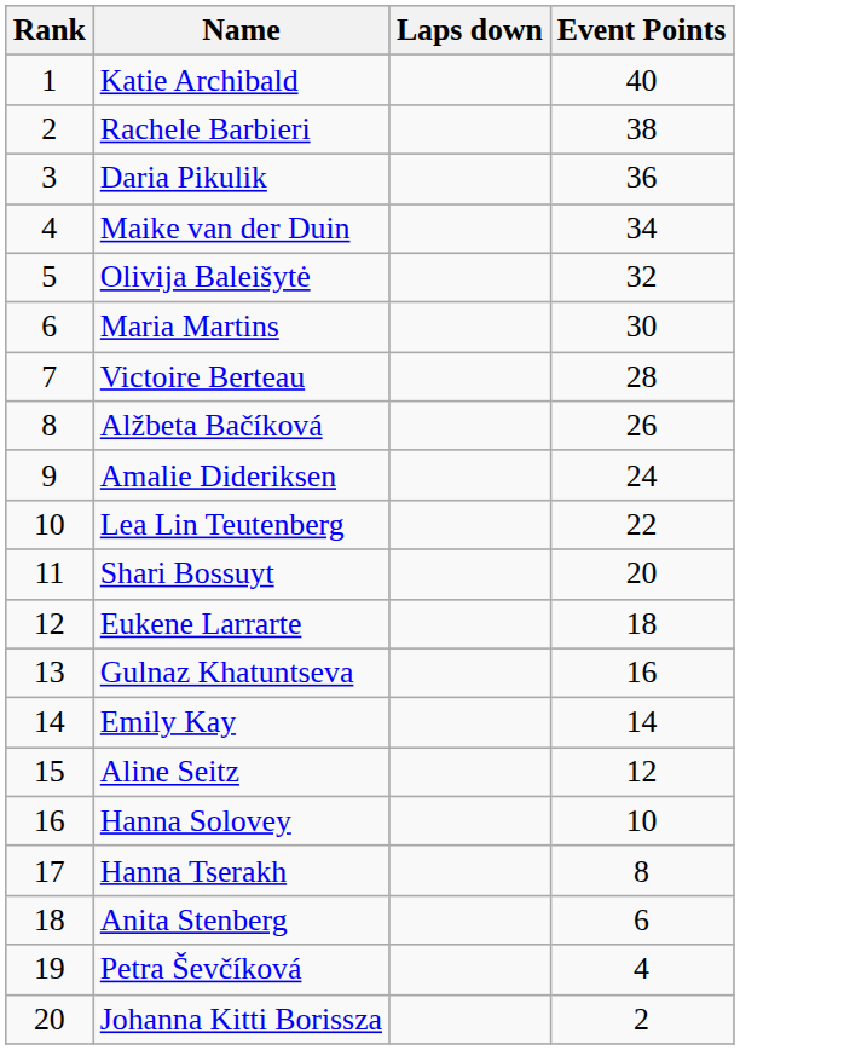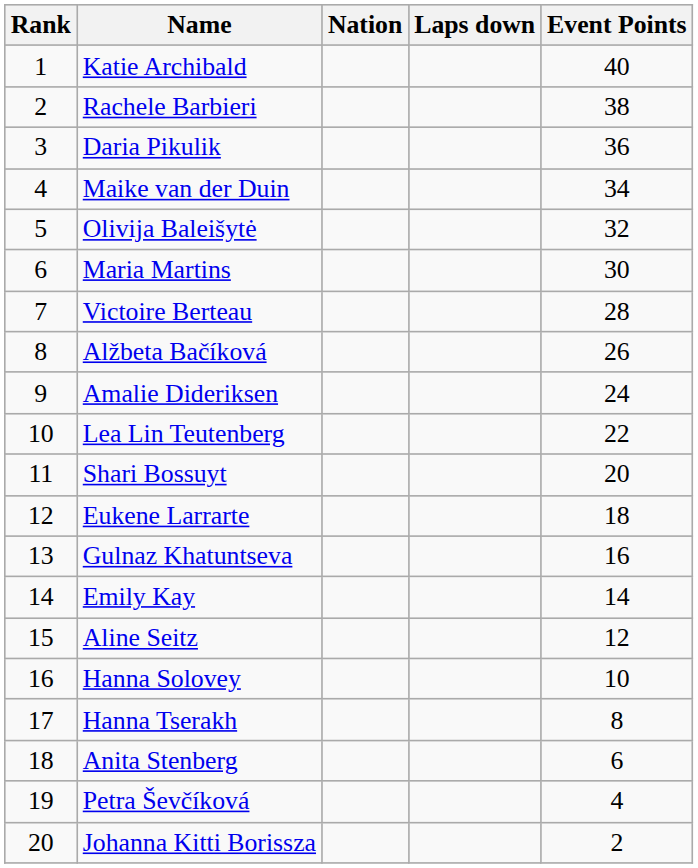 <table class="wikitable sortable" style="text-align:center">
 <tr>
 <th>Rank</th>
 <th>Name</th>
+<th>Nation</th>
 <th>Laps down</th>
 <th>Event Points</th>
 </tr>
 <tr>
 <td>1</td>
 <td align=left><a href='#'>Katie Archibald</a></td>
+<td align=left></td>
 <td></td>
 <td>40</td>
 </tr>
 <tr>
 <td>2</td>
 <td align=left><a href='#'>Rachele Barbieri</a></td>
+<td align=left></td>
 <td></td>
 <td>38</td>
 </tr>
 <tr>
 <td>3</td>
 <td align=left><a href='#'>Daria Pikulik</a></td>
+<td align=left></td>
 <td></td>
 <td>36</td>
 </tr>
 <tr>
 <td>4</td>
 <td align=left><a href='#'>Maike van der Duin</a></td>
+<td align=left></td>
 <td></td>
 <td>34</td>
 </tr>
 <tr>
 <td>5</td>
 <td align=left><a href='#'>Olivija Baleišytė</a></td>
+<td align=left></td>
 <td></td>
 <td>32</td>
 </tr>
 <tr>
 <td>6</td>
 <td align=left><a href='#'>Maria Martins</a></td>
+<td align=left></td>
 <td></td>
 <td>30</td>
 </tr>
 <tr>
 <td>7</td>
 <td align=left><a href='#'>Victoire Berteau</a></td>
+<td align=left></td>
 <td></td>
 <td>28</td>
 </tr>
 <tr>
 <td>8</td>
 <td align=left><a href='#'>Alžbeta Bačíková</a></td>
+<td align=left></td>
 <td></td>
 <td>26</td>
 </tr>
 <tr>
 <td>9</td>
 <td align=left><a href='#'>Amalie Dideriksen</a></td>
+<td align=left></td>
 <td></td>
 <td>24</td>
 </tr>
 <tr>
 <td>10</td>
 <td align=left><a href='#'>Lea Lin Teutenberg</a></td>
+<td align=left></td>
 <td></td>
 <td>22</td>
 </tr>
 <tr>
 <td>11</td>
 <td align=left><a href='#'>Shari Bossuyt</a></td>
+<td align=left></td>
 <td></td>
 <td>20</td>
 </tr>
 <tr>
 <td>12</td>
 <td align=left><a href='#'>Eukene Larrarte</a></td>
+<td align=left></td>
 <td></td>
 <td>18</td>
 </tr>
 <tr>
 <td>13</td>
 <td align=left><a href='#'>Gulnaz Khatuntseva</a></td>
+<td align=left></td>
 <td></td>
 <td>16</td>
 </tr>
 <tr>
 <td>14</td>
 <td align=left><a href='#'>Emily Kay</a></td>
+<td align=left></td>
 <td></td>
 <td>14</td>
 </tr>
 <tr>
 <td>15</td>
 <td align=left><a href='#'>Aline Seitz</a></td>
+<td align=left></td>
 <td></td>
 <td>12</td>
 </tr>
 <tr>
 <td>16</td>
 <td align=left><a href='#'>Hanna Solovey</a></td>
+<td align=left></td>
 <td></td>
 <td>10</td>
 </tr>
 <tr>
 <td>17</td>
 <td align=left><a href='#'>Hanna Tserakh</a></td>
+<td align=left></td>
 <td></td>
 <td>8</td>
 </tr>
 <tr>
 <td>18</td>
 <td align=left><a href='#'>Anita Stenberg</a></td>
+<td align=left></td>
 <td></td>
 <td>6</td>
 </tr>
 <tr>
 <td>19</td>
 <td align=left><a href='#'>Petra Ševčíková</a></td>
+<td align=left></td>
 <td></td>
 <td>4</td>
 </tr>
 <tr>
 <td>20</td>
 <td align=left><a href='#'>Johanna Kitti Borissza</a></td>
+<td align=left></td>
 <td></td>
 <td>2</td>
 </tr>
 </table>
